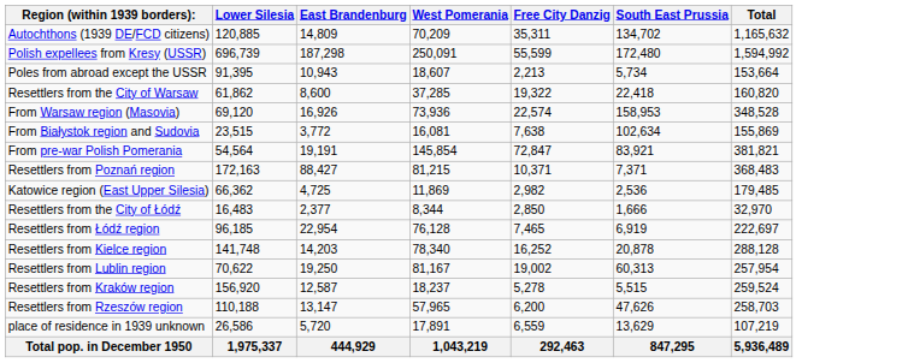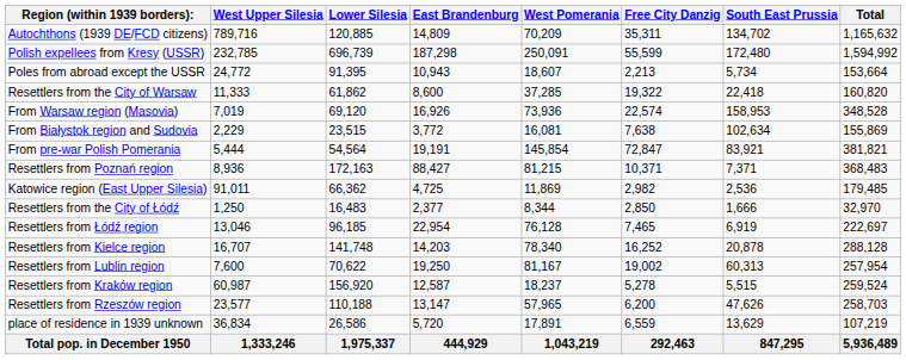 <table class="wikitable sortable mw-collapsible">
 <tr>
 <th>Region (within 1939 borders):</th>
+<th><a href='#'>West Upper Silesia</a></th>
 <th><a href='#'>Lower Silesia</a></th>
 <th><a href='#'>East Brandenburg</a></th>
 <th><a href='#'>West Pomerania</a></th>
 <th><a href='#'>Free City Danzig</a></th>
 <th><a href='#'>South East Prussia</a></th>
 <th>Total</th>
 </tr>
 <tr>
 <td><a href='#'>Autochthons</a> (1939 <a href='#'>DE</a>/<a href='#'>FCD</a> citizens)</td>
+<td>789,716</td>
 <td>120,885</td>
 <td>14,809</td>
 <td>70,209</td>
 <td>35,311</td>
 <td>134,702</td>
 <td>1,165,632</td>
 </tr>
 <tr>
 <td><a href='#'>Polish expellees</a> from <a href='#'>Kresy</a> (<a href='#'>USSR</a>)</td>
+<td>232,785</td>
 <td>696,739</td>
 <td>187,298</td>
 <td>250,091</td>
 <td>55,599</td>
 <td>172,480</td>
 <td>1,594,992</td>
 </tr>
 <tr>
 <td>Poles from abroad except the USSR</td>
+<td>24,772</td>
 <td>91,395</td>
 <td>10,943</td>
 <td>18,607</td>
 <td>2,213</td>
 <td>5,734</td>
 <td>153,664</td>
 </tr>
 <tr>
 <td>Resettlers from the <a href='#'>City of Warsaw</a></td>
+<td>11,333</td>
 <td>61,862</td>
 <td>8,600</td>
 <td>37,285</td>
 <td>19,322</td>
 <td>22,418</td>
 <td>160,820</td>
 </tr>
 <tr>
 <td>From <a href='#'>Warsaw region</a> (<a href='#'>Masovia</a>)</td>
+<td>7,019</td>
 <td>69,120</td>
 <td>16,926</td>
 <td>73,936</td>
 <td>22,574</td>
 <td>158,953</td>
 <td>348,528</td>
 </tr>
 <tr>
 <td>From <a href='#'>Białystok region</a> and <a href='#'>Sudovia</a></td>
+<td>2,229</td>
 <td>23,515</td>
 <td>3,772</td>
 <td>16,081</td>
 <td>7,638</td>
 <td>102,634</td>
 <td>155,869</td>
 </tr>
 <tr>
 <td>From <a href='#'>pre-war Polish Pomerania</a></td>
+<td>5,444</td>
 <td>54,564</td>
 <td>19,191</td>
 <td>145,854</td>
 <td>72,847</td>
 <td>83,921</td>
 <td>381,821</td>
 </tr>
 <tr>
 <td>Resettlers from <a href='#'>Poznań region</a></td>
+<td>8,936</td>
 <td>172,163</td>
 <td>88,427</td>
 <td>81,215</td>
 <td>10,371</td>
 <td>7,371</td>
 <td>368,483</td>
 </tr>
 <tr>
 <td>Katowice region (<a href='#'>East Upper Silesia</a>)</td>
+<td>91,011</td>
 <td>66,362</td>
 <td>4,725</td>
 <td>11,869</td>
 <td>2,982</td>
 <td>2,536</td>
 <td>179,485</td>
 </tr>
 <tr>
 <td>Resettlers from the <a href='#'>City of Łódź</a></td>
+<td>1,250</td>
 <td>16,483</td>
 <td>2,377</td>
 <td>8,344</td>
 <td>2,850</td>
 <td>1,666</td>
 <td>32,970</td>
 </tr>
 <tr>
 <td>Resettlers from <a href='#'>Łódź region</a></td>
+<td>13,046</td>
 <td>96,185</td>
 <td>22,954</td>
 <td>76,128</td>
 <td>7,465</td>
 <td>6,919</td>
 <td>222,697</td>
 </tr>
 <tr>
 <td>Resettlers from <a href='#'>Kielce region</a></td>
+<td>16,707</td>
 <td>141,748</td>
 <td>14,203</td>
 <td>78,340</td>
 <td>16,252</td>
 <td>20,878</td>
 <td>288,128</td>
 </tr>
 <tr>
 <td>Resettlers from <a href='#'>Lublin region</a></td>
+<td>7,600</td>
 <td>70,622</td>
 <td>19,250</td>
 <td>81,167</td>
 <td>19,002</td>
 <td>60,313</td>
 <td>257,954</td>
 </tr>
 <tr>
 <td>Resettlers from <a href='#'>Kraków region</a></td>
+<td>60,987</td>
 <td>156,920</td>
 <td>12,587</td>
 <td>18,237</td>
 <td>5,278</td>
 <td>5,515</td>
 <td>259,524</td>
 </tr>
 <tr>
 <td>Resettlers from <a href='#'>Rzeszów region</a></td>
+<td>23,577</td>
 <td>110,188</td>
 <td>13,147</td>
 <td>57,965</td>
 <td>6,200</td>
 <td>47,626</td>
 <td>258,703</td>
 </tr>
 <tr>
 <td>place of residence in 1939 unknown</td>
+<td>36,834</td>
 <td>26,586</td>
 <td>5,720</td>
 <td>17,891</td>
 <td>6,559</td>
 <td>13,629</td>
 <td>107,219</td>
 </tr>
 <tr>
 <th>Total pop. in December 1950</th>
+<th>1,333,246</th>
 <th>1,975,337</th>
 <th>444,929</th>
 <th>1,043,219</th>
 <th>292,463</th>
 <th>847,295</th>
 <th>5,936,489</th>
 </tr>
 </table>
